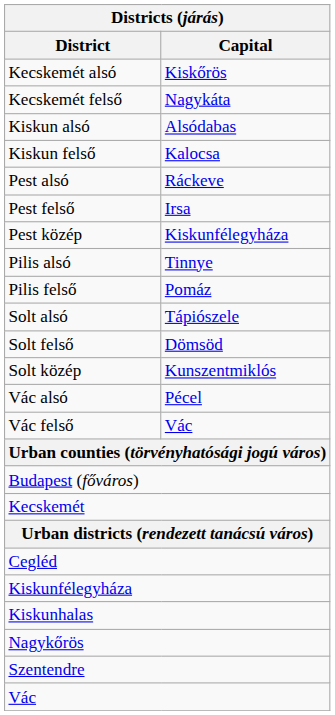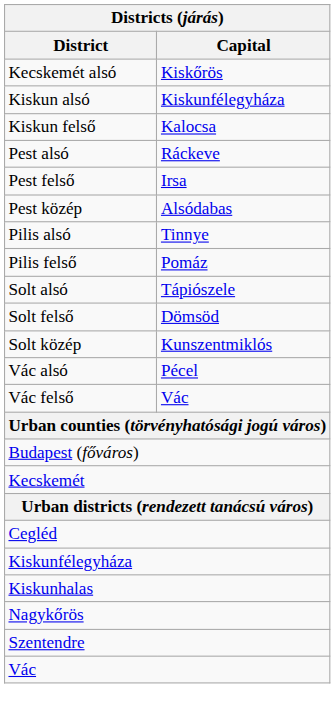 <table class="wikitable">
 <tr>
 <th colspan=2>Districts (<em>járás</em>)</th>
 </tr>
 <tr>
 <th>District</th>
 <th>Capital</th>
 </tr>
 <tr>
 <td>Kecskemét alsó</td>
 <td><a href='#'>Kiskőrös</a></td>
 </tr>
 <tr>
-<td>Kecskemét felső</td>
-<td><a href='#'>Nagykáta</a></td>
-</tr>
-<tr>
 <td>Kiskun alsó</td>
-<td><a href='#'>Alsódabas</a></td>
+<td><a href='#'>Kiskunfélegyháza</a></td>
 </tr>
 <tr>
 <td>Kiskun felső</td>
 <td><a href='#'>Kalocsa</a></td>
 </tr>
 <tr>
 <td>Pest alsó</td>
 <td><a href='#'>Ráckeve</a></td>
 </tr>
 <tr>
 <td>Pest felső</td>
 <td><a href='#'>Irsa</a></td>
 </tr>
 <tr>
 <td>Pest közép</td>
-<td><a href='#'>Kiskunfélegyháza</a></td>
+<td><a href='#'>Alsódabas</a></td>
 </tr>
 <tr>
 <td>Pilis alsó</td>
 <td><a href='#'>Tinnye</a></td>
 </tr>
 <tr>
 <td>Pilis felső</td>
 <td><a href='#'>Pomáz</a></td>
 </tr>
 <tr>
 <td>Solt alsó</td>
 <td><a href='#'>Tápiószele</a></td>
 </tr>
 <tr>
 <td>Solt felső</td>
 <td><a href='#'>Dömsöd</a></td>
 </tr>
 <tr>
 <td>Solt közép</td>
 <td><a href='#'>Kunszentmiklós</a></td>
 </tr>
 <tr>
 <td>Vác alsó</td>
 <td><a href='#'>Pécel</a></td>
 </tr>
 <tr>
 <td>Vác felső</td>
 <td><a href='#'>Vác</a></td>
 </tr>
 <tr>
 <th colspan=2>Urban counties (<em>törvényhatósági jogú város</em>)</th>
 </tr>
 <tr>
 <td colspan=2><a href='#'>Budapest</a> (<em>főváros</em>)</td>
 </tr>
 <tr>
 <td colspan=2><a href='#'>Kecskemét</a></td>
 </tr>
 <tr>
 <th colspan=2>Urban districts (<em>rendezett tanácsú város</em>)</th>
 </tr>
 <tr>
 <td colspan=2><a href='#'>Cegléd</a></td>
 </tr>
 <tr>
 <td colspan=2><a href='#'>Kiskunfélegyháza</a></td>
 </tr>
 <tr>
 <td colspan=2><a href='#'>Kiskunhalas</a></td>
 </tr>
 <tr>
 <td colspan=2><a href='#'>Nagykőrös</a></td>
 </tr>
 <tr>
 <td colspan=2><a href='#'>Szentendre</a></td>
 </tr>
 <tr>
 <td colspan=2><a href='#'>Vác</a></td>
 </tr>
 </table>
